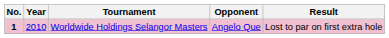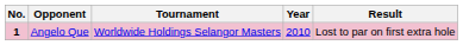 <table class="wikitable" style="font-size:95%;">
 <tr>
 <th>No.</th>
+<th>Opponent</th>
+<th>Tournament</th>
 <th>Year</th>
-<th>Tournament</th>
-<th>Opponent</th>
 <th>Result</th>
 </tr>
 <tr style="background:#F2C1D1;">
 <td align=center><strong>1</strong></td>
+<td> <a href='#'>Angelo Que</a></td>
+<td><a href='#'>Worldwide Holdings Selangor Masters</a></td>
 <td><a href='#'>2010</a></td>
-<td><a href='#'>Worldwide Holdings Selangor Masters</a></td>
-<td> <a href='#'>Angelo Que</a></td>
 <td>Lost to par on first extra hole</td>
 </tr>
 </table>
